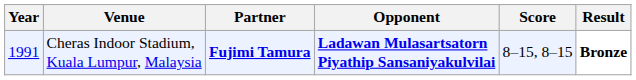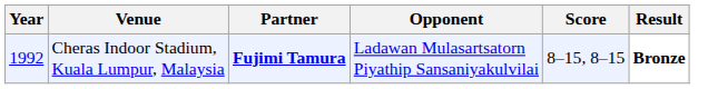 <table class="sortable wikitable" style="font-size: 90%;">
 <tr>
 <th>Year</th>
 <th>Venue</th>
 <th>Partner</th>
 <th>Opponent</th>
 <th>Score</th>
 <th>Result</th>
 </tr>
 <tr style="background:#ECF2FF">
-<td align="center"><a href='#'>1991</a></td>
+<td align="center"><a href='#'>1992</a></td>
 <td align="left">Cheras Indoor Stadium,<br><a href='#'>Kuala Lumpur</a>, <a href='#'>Malaysia</a></td>
 <td align="left"><strong> <a href='#'>Fujimi Tamura</a></strong></td>
-<td align="left"><strong> <a href='#'>Ladawan Mulasartsatorn</a> <br>  <a href='#'>Piyathip Sansaniyakulvilai</a></strong></td>
+<td align="left"> <a href='#'>Ladawan Mulasartsatorn</a> <br>  <a href='#'>Piyathip Sansaniyakulvilai</a></td>
 <td align="left">8–15, 8–15</td>
 <td style="text-align:left; background:white"> <strong>Bronze</strong></td>
 </tr>
 </table>
